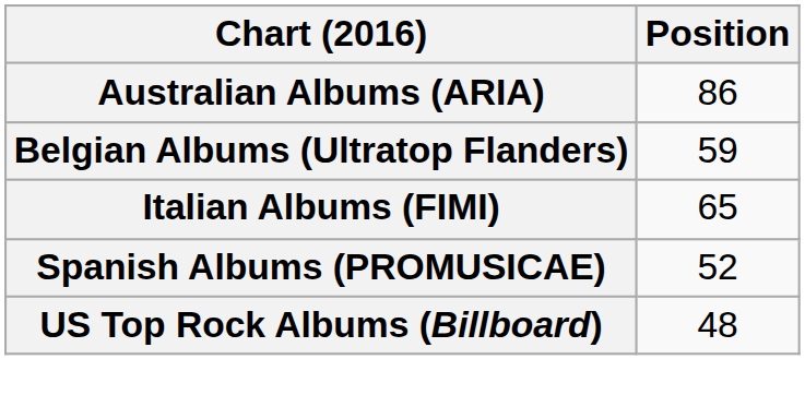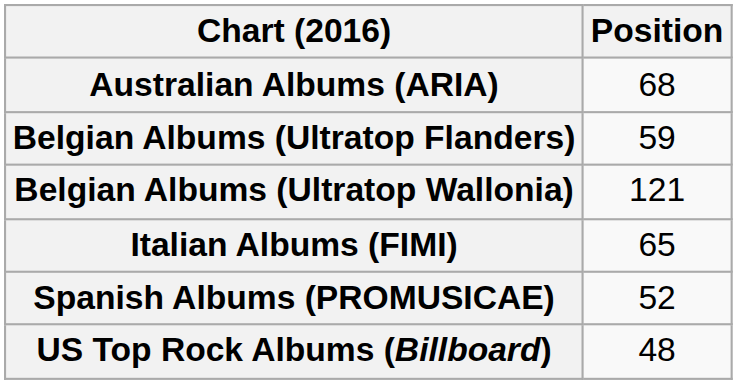 <table class="wikitable sortable plainrowheaders" style="text-align:center">
 <tr>
 <th scope="col">Chart (2016)</th>
 <th scope="col">Position</th>
 </tr>
 <tr>
 <th scope="row">Australian Albums (ARIA)</th>
-<td>86</td>
+<td>68</td>
 </tr>
 <tr>
 <th scope="row">Belgian Albums (Ultratop Flanders)</th>
 <td>59</td>
+</tr>
+<tr>
+<th scope="row">Belgian Albums (Ultratop Wallonia)</th>
+<td>121</td>
 </tr>
 <tr>
 <th scope="row">Italian Albums (FIMI)</th>
 <td>65</td>
 </tr>
 <tr>
 <th scope="row">Spanish Albums (PROMUSICAE)</th>
 <td>52</td>
 </tr>
 <tr>
 <th scope="row">US Top Rock Albums (<em>Billboard</em>)</th>
 <td>48</td>
 </tr>
 </table>
